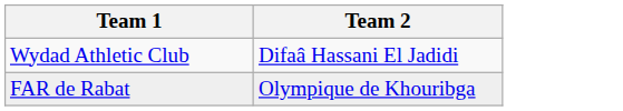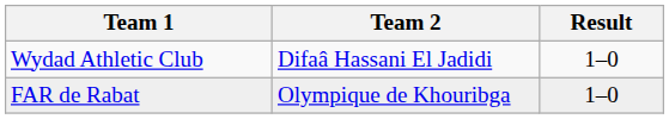 <table class="wikitable">
 <tr>
 <th width="180">Team 1</th>
 <th width="180">Team 2</th>
+<th width="80">Result</th>
 </tr>
 <tr>
 <td><a href='#'>Wydad Athletic Club</a></td>
 <td><a href='#'>Difaâ Hassani El Jadidi</a></td>
+<td align="center">1–0</td>
 </tr>
 <tr style="background:#EFEFEF">
 <td><a href='#'>FAR de Rabat</a></td>
 <td><a href='#'>Olympique de Khouribga</a></td>
+<td align="center">1–0</td>
 </tr>
 </table>
